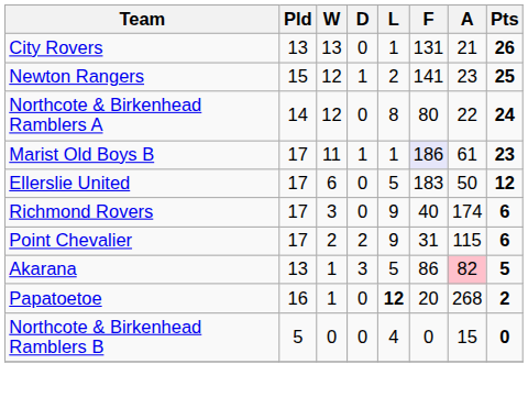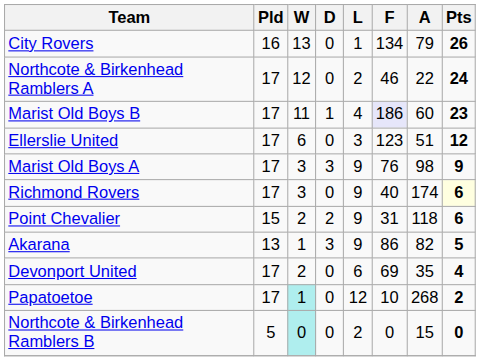 <table class="wikitable" style="text-align:center;">
 <tr>
 <th width=235>Team</th>
 <th width=20 abbr="Played">Pld</th>
 <th width=20 abbr="Won">W</th>
 <th width=20 abbr="Drawn">D</th>
 <th width=20 abbr="Lost">L</th>
 <th width=20 abbr="For">F</th>
 <th width=20 abbr="Against">A</th>
 <th width=20 abbr="Points">Pts</th>
 </tr>
 <tr>
 <td style="text-align:left;"><a href='#'>City Rovers</a></td>
-<td>13</td>
+<td>16</td>
 <td>13</td>
 <td>0</td>
 <td>1</td>
-<td>131</td>
-<td>21</td>
+<td>134</td>
+<td>79</td>
 <td><strong>26</strong></td>
 </tr>
 <tr>
-<td style="text-align:left;"><a href='#'>Newton Rangers</a></td>
-<td>15</td>
-<td>12</td>
-<td>1</td>
-<td>2</td>
-<td>141</td>
-<td>23</td>
-<td><strong>25</strong></td>
-</tr>
-<tr>
 <td style="text-align:left;"><a href='#'>Northcote & Birkenhead Ramblers A</a></td>
-<td>14</td>
+<td>17</td>
 <td>12</td>
 <td>0</td>
-<td>8</td>
-<td>80</td>
+<td>2</td>
+<td>46</td>
 <td>22</td>
 <td><strong>24</strong></td>
 </tr>
 <tr>
 <td style="text-align:left;"><a href='#'>Marist Old Boys B</a></td>
 <td>17</td>
 <td>11</td>
 <td>1</td>
-<td>1</td>
+<td>4</td>
 <td style="background: lavender;">186</td>
-<td>61</td>
+<td>60</td>
 <td><strong>23</strong></td>
 </tr>
 <tr>
 <td style="text-align:left;"><a href='#'>Ellerslie United</a></td>
 <td>17</td>
 <td>6</td>
 <td>0</td>
-<td>5</td>
-<td>183</td>
-<td>50</td>
+<td>3</td>
+<td>123</td>
+<td>51</td>
 <td><strong>12</strong></td>
+</tr>
+<tr>
+<td style="text-align:left;"><a href='#'>Marist Old Boys A</a></td>
+<td>17</td>
+<td>3</td>
+<td>3</td>
+<td>9</td>
+<td>76</td>
+<td>98</td>
+<td><strong>9</strong></td>
 </tr>
 <tr>
 <td style="text-align:left;"><a href='#'>Richmond Rovers</a></td>
 <td>17</td>
 <td>3</td>
 <td>0</td>
 <td>9</td>
 <td>40</td>
 <td>174</td>
-<td><strong>6</strong></td>
+<td style="background: lightyellow;"><strong>6</strong></td>
 </tr>
 <tr>
 <td style="text-align:left;"><a href='#'>Point Chevalier</a></td>
-<td>17</td>
+<td>15</td>
 <td>2</td>
 <td>2</td>
 <td>9</td>
 <td>31</td>
-<td>115</td>
+<td>118</td>
 <td><strong>6</strong></td>
 </tr>
 <tr>
 <td style="text-align:left;"><a href='#'>Akarana</a></td>
 <td>13</td>
 <td>1</td>
 <td>3</td>
-<td>5</td>
+<td>9</td>
 <td>86</td>
-<td style="background: pink;">82</td>
+<td>82</td>
 <td><strong>5</strong></td>
 </tr>
 <tr>
+<td style="text-align:left;"><a href='#'>Devonport United</a></td>
+<td>17</td>
+<td>2</td>
+<td>0</td>
+<td>6</td>
+<td>69</td>
+<td>35</td>
+<td><strong>4</strong></td>
+</tr>
+<tr>
 <td style="text-align:left;"><a href='#'>Papatoetoe</a></td>
-<td>16</td>
-<td>1</td>
+<td>17</td>
+<td style="background: paleturquoise;">1</td>
 <td>0</td>
-<td><strong>12</strong></td>
-<td>20</td>
+<td>12</td>
+<td>10</td>
 <td>268</td>
 <td><strong>2</strong></td>
 </tr>
 <tr>
 <td style="text-align:left;"><a href='#'>Northcote & Birkenhead Ramblers B</a></td>
 <td>5</td>
+<td style="background: paleturquoise;">0</td>
 <td>0</td>
-<td>0</td>
-<td>4</td>
+<td>2</td>
 <td>0</td>
 <td>15</td>
 <td><strong>0</strong></td>
 </tr>
 <tr>
 </tr>
 </table>
